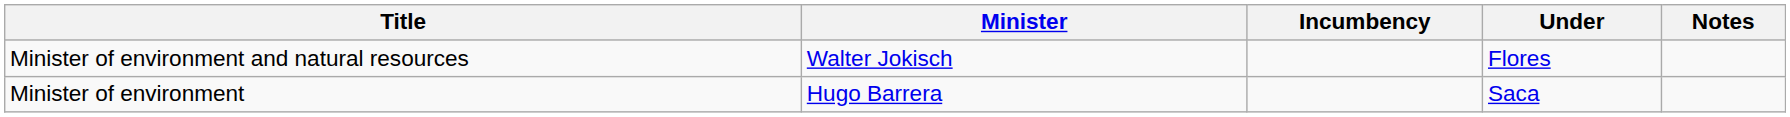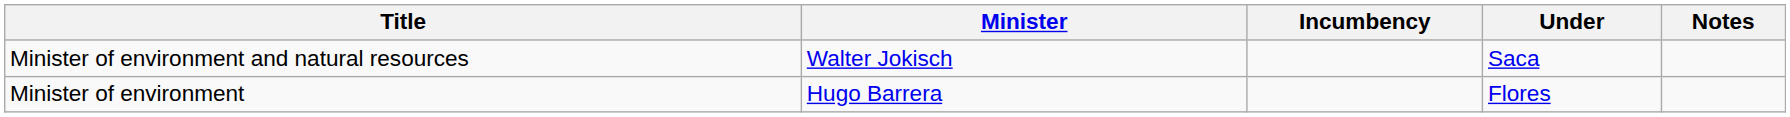 <table class="wikitable" style="width:100%;">
 <tr>
 <th>Title</th>
 <th style="width:25%;"><a href='#'>Minister</a></th>
 <th style="width:160px;">Incumbency</th>
 <th style="width:10%;">Under</th>
 <th style="width:7%;">Notes</th>
 </tr>
 <tr>
 <td>Minister of environment and natural resources</td>
 <td><a href='#'>Walter Jokisch</a></td>
 <td></td>
-<td><a href='#'>Flores</a></td>
+<td><a href='#'>Saca</a></td>
 <td></td>
 </tr>
 <tr>
 <td>Minister of environment</td>
 <td><a href='#'>Hugo Barrera</a></td>
 <td></td>
-<td><a href='#'>Saca</a></td>
+<td><a href='#'>Flores</a></td>
 <td></td>
 </tr>
 </table>
